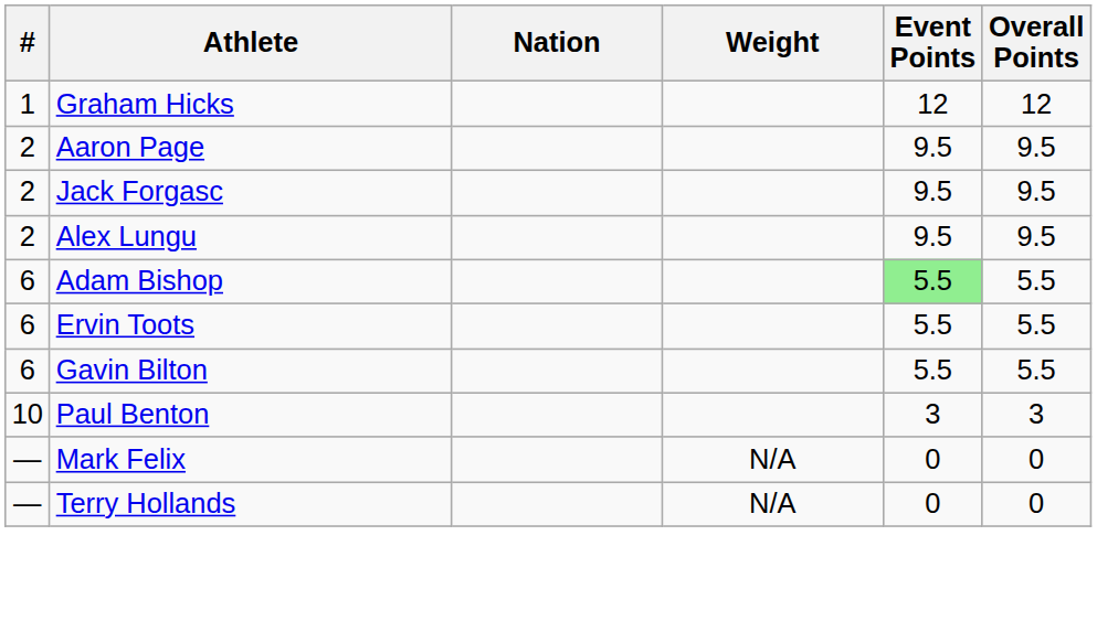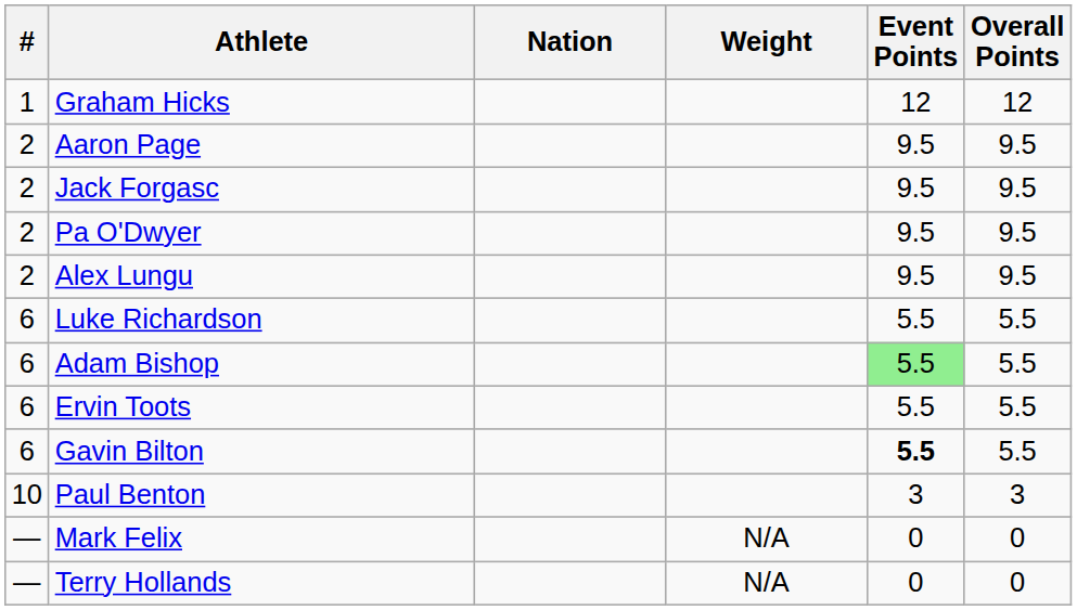 <table class="wikitable sortable" style="text-align:center;width: 70%;">
 <tr>
 <th scope="col" style="width: 10px;">#</th>
 <th scope="col">Athlete</th>
 <th scope="col">Nation</th>
 <th scope="col">Weight</th>
 <th scope="col" style="width: 10px;">Event Points</th>
 <th scope="col" style="width: 10px;">Overall Points</th>
 </tr>
 <tr>
 <td>1</td>
 <td align=left><a href='#'>Graham Hicks</a></td>
 <td align=left></td>
 <td></td>
 <td>12</td>
 <td>12</td>
 </tr>
 <tr>
 <td>2</td>
 <td align=left><a href='#'>Aaron Page</a></td>
 <td align=left></td>
 <td></td>
 <td>9.5</td>
 <td>9.5</td>
 </tr>
 <tr>
 <td>2</td>
 <td align=left><a href='#'>Jack Forgasc</a></td>
 <td align=left></td>
 <td></td>
 <td>9.5</td>
 <td>9.5</td>
 </tr>
 <tr>
 <td>2</td>
+<td align=left><a href='#'>Pa O'Dwyer</a></td>
+<td align=left></td>
+<td></td>
+<td>9.5</td>
+<td>9.5</td>
+</tr>
+<tr>
+<td>2</td>
 <td align=left><a href='#'>Alex Lungu</a></td>
 <td align=left></td>
 <td></td>
 <td>9.5</td>
 <td>9.5</td>
+</tr>
+<tr>
+<td>6</td>
+<td align=left><a href='#'>Luke Richardson</a></td>
+<td align=left></td>
+<td></td>
+<td>5.5</td>
+<td>5.5</td>
 </tr>
 <tr>
 <td>6</td>
 <td align=left><a href='#'>Adam Bishop</a></td>
 <td align=left></td>
 <td></td>
 <td style="background: lightgreen;">5.5</td>
 <td>5.5</td>
 </tr>
 <tr>
 <td>6</td>
 <td align=left><a href='#'>Ervin Toots</a></td>
 <td align=left></td>
 <td></td>
 <td>5.5</td>
 <td>5.5</td>
 </tr>
 <tr>
 <td>6</td>
 <td align=left><a href='#'>Gavin Bilton</a></td>
 <td align=left></td>
 <td></td>
-<td>5.5</td>
+<td><strong>5.5</strong></td>
 <td>5.5</td>
 </tr>
 <tr>
 <td>10</td>
 <td align=left><a href='#'>Paul Benton</a></td>
 <td align=left></td>
 <td></td>
 <td>3</td>
 <td>3</td>
 </tr>
 <tr>
 <td>—</td>
 <td align=left><a href='#'>Mark Felix</a></td>
 <td align=left></td>
 <td>N/A</td>
 <td>0</td>
 <td>0</td>
 </tr>
 <tr>
 <td>—</td>
 <td align=left><a href='#'>Terry Hollands</a></td>
 <td align=left></td>
 <td>N/A</td>
 <td>0</td>
 <td>0</td>
 </tr>
 </table>
